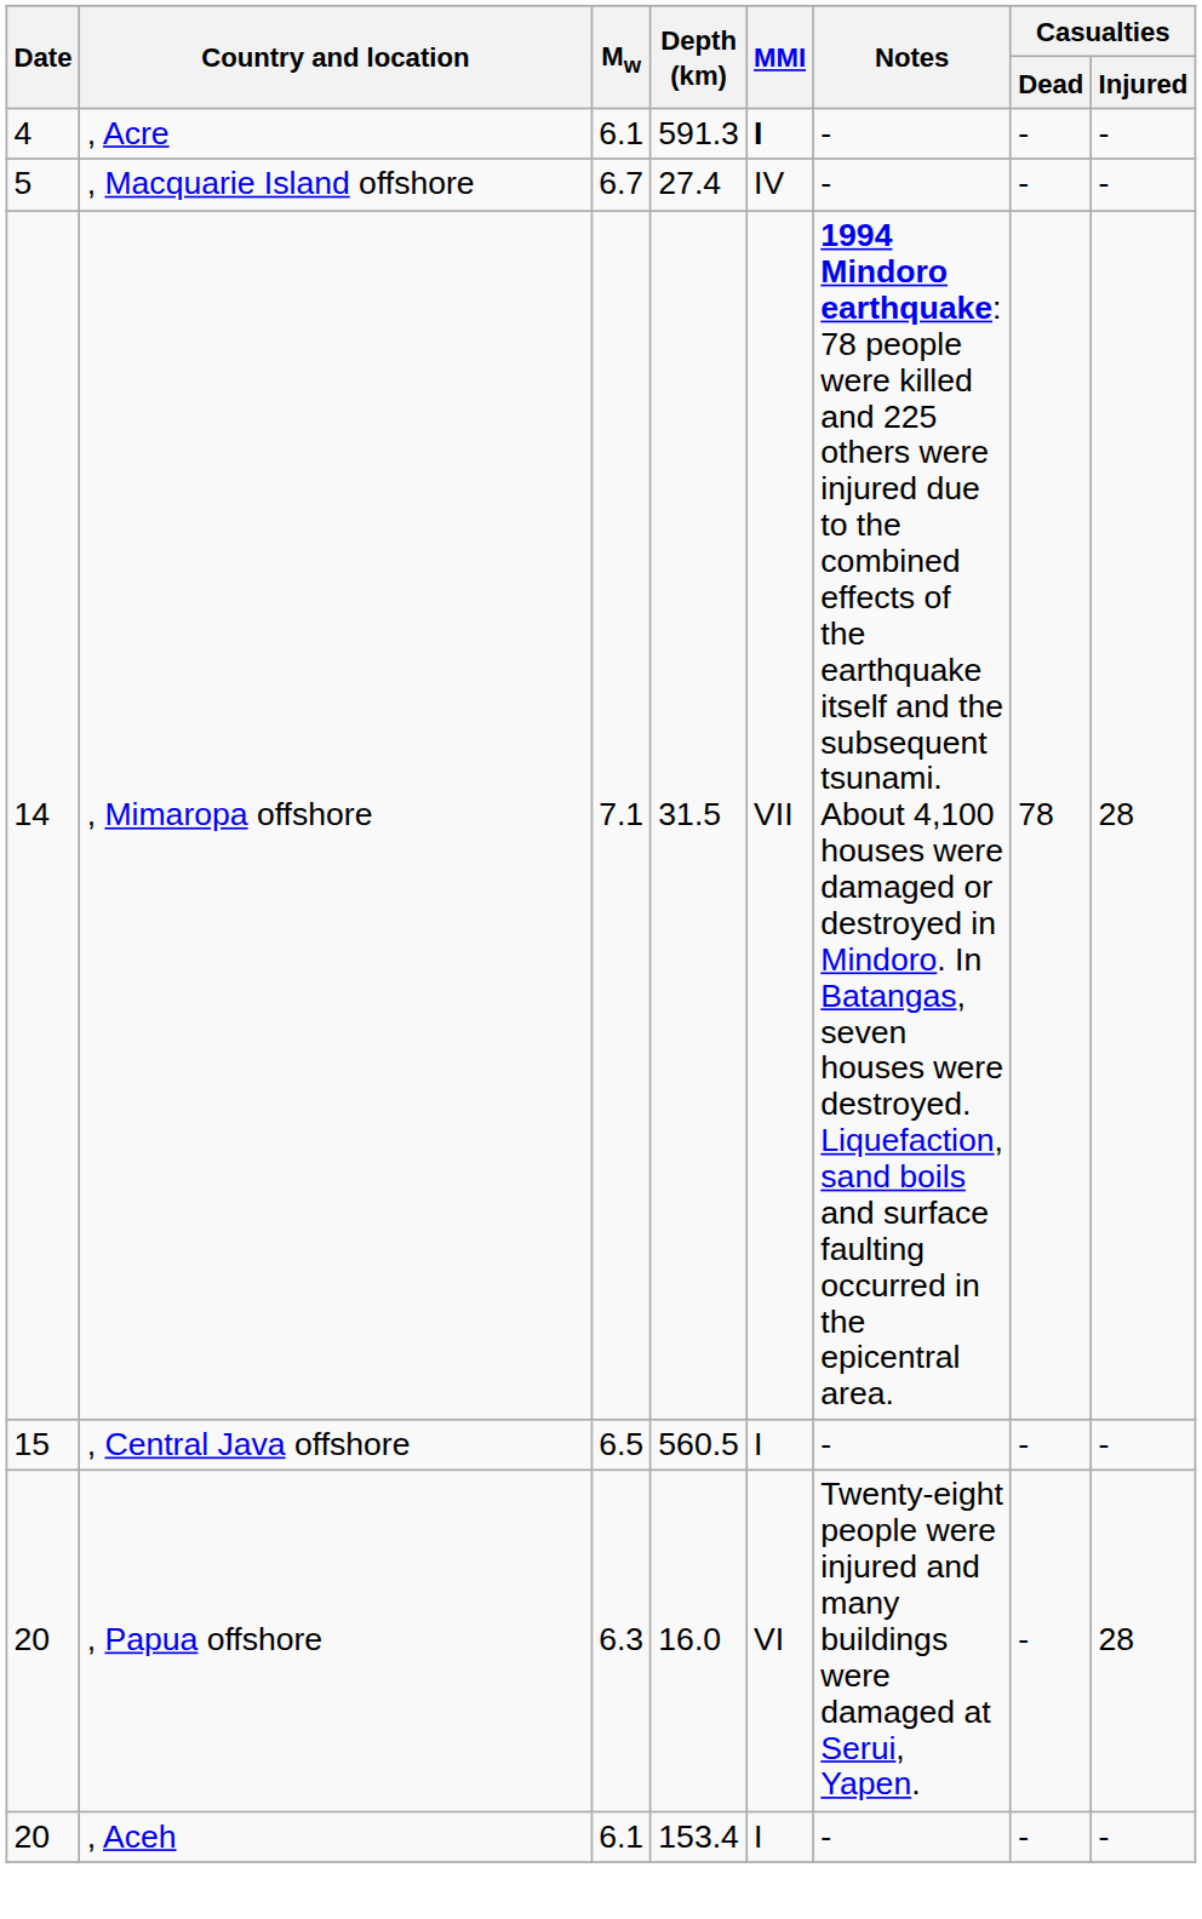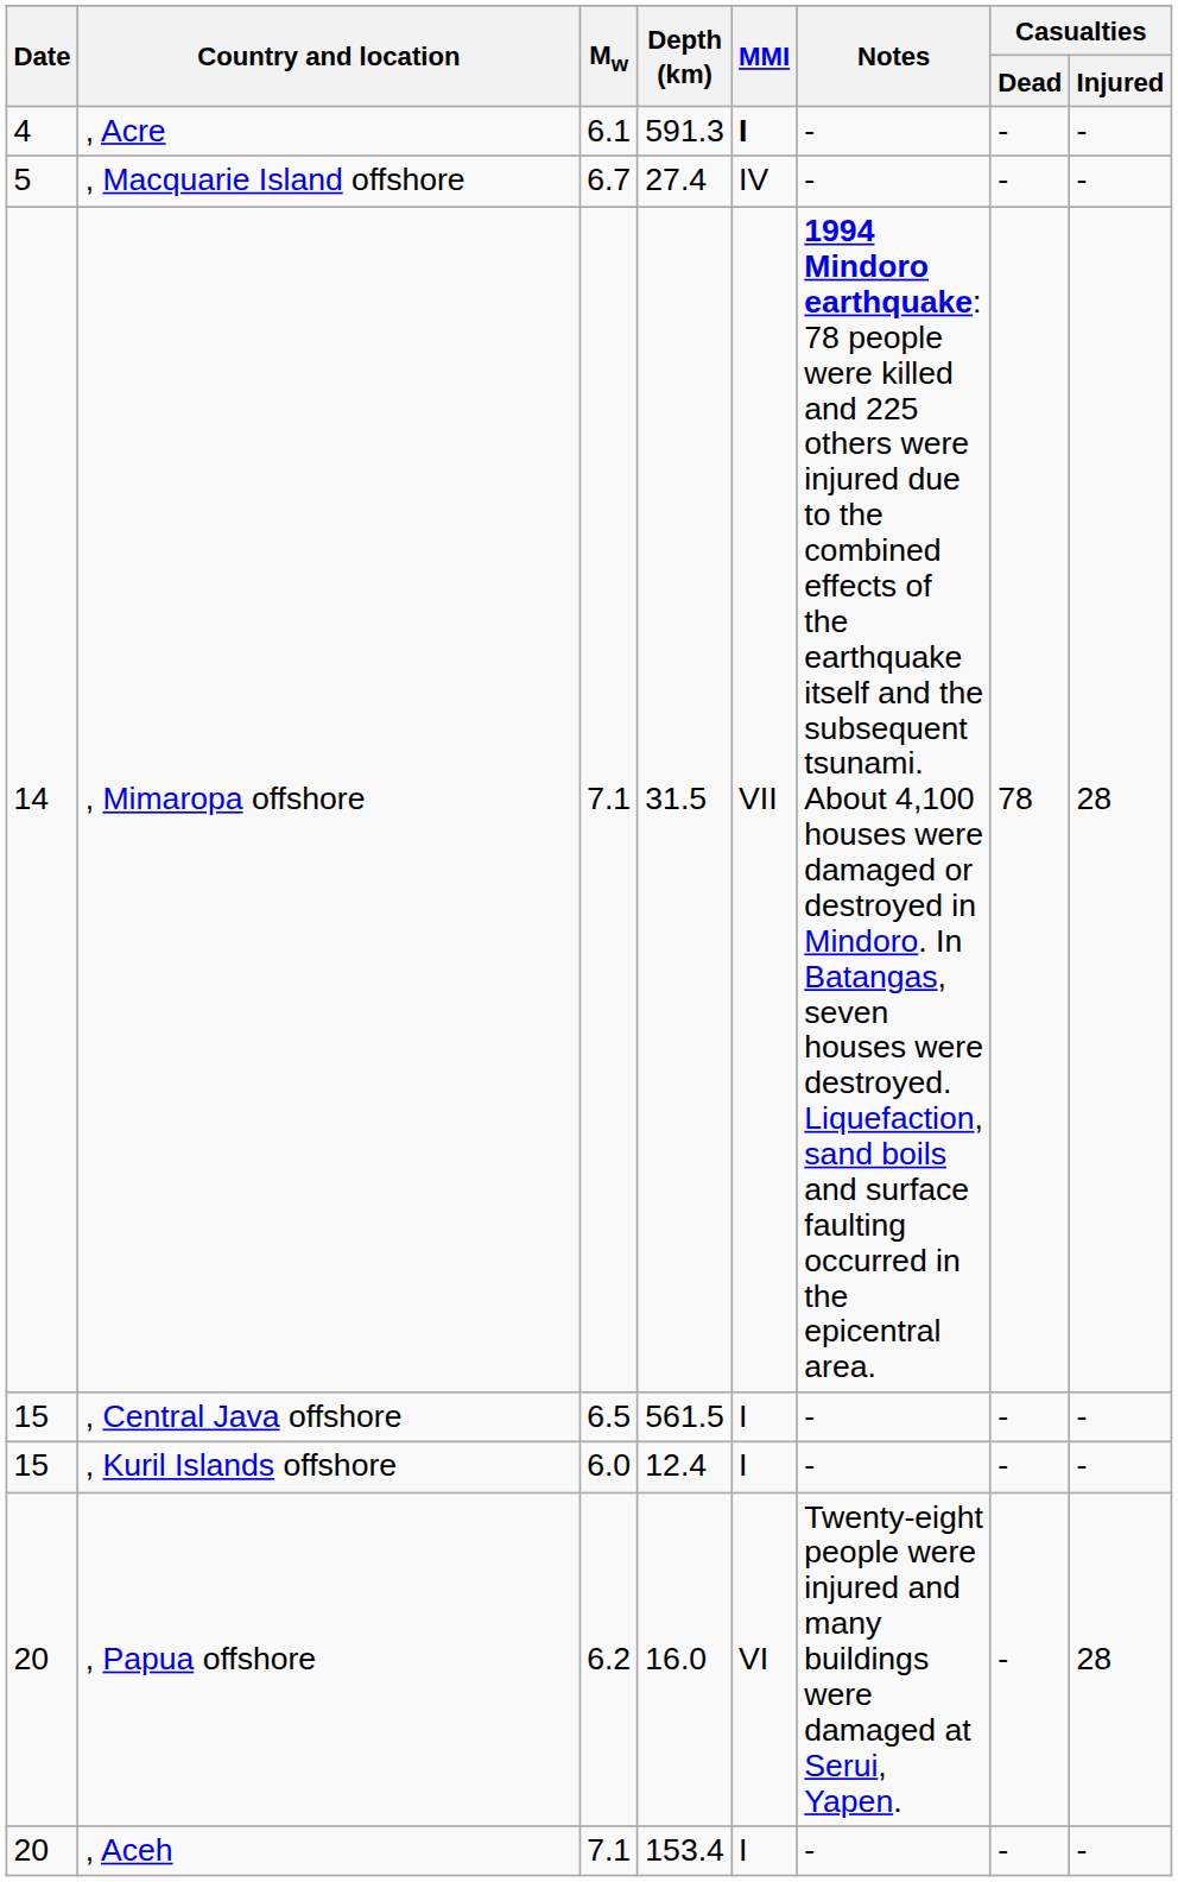 <table class="wikitable sortable" style="border:1px black; margin-left:1em;">
 <tr>
 <th rowspan="2"><small>Date</small></th>
 <th rowspan="2" style="width: 310px"><small>Country and location</small></th>
 <th rowspan="2"><small>M<sub>w</sub></small></th>
 <th rowspan="2"><small>Depth (km)</small></th>
 <th rowspan="2"><small><a href='#'>MMI</a></small></th>
 <th rowspan="2" class="unsortable"><small>Notes</small></th>
 <th colspan="2"><small>Casualties</small></th>
 </tr>
 <tr>
 <th><small>Dead</small></th>
 <th><small>Injured</small></th>
 </tr>
 <tr>
 <td>4</td>
 <td>, <a href='#'>Acre</a></td>
 <td>6.1</td>
 <td>591.3</td>
 <td><strong>I</strong></td>
 <td>-</td>
 <td>-</td>
 <td>-</td>
 </tr>
 <tr>
 <td>5</td>
 <td>, <a href='#'>Macquarie Island</a> offshore</td>
 <td>6.7</td>
 <td>27.4</td>
 <td>IV</td>
 <td>-</td>
 <td>-</td>
 <td>-</td>
 </tr>
 <tr>
 <td>14</td>
 <td>, <a href='#'>Mimaropa</a> offshore</td>
 <td>7.1</td>
 <td>31.5</td>
 <td>VII</td>
 <td><strong><a href='#'>1994 Mindoro earthquake</a></strong>: 78 people were killed and 225 others were injured due to the combined effects of the earthquake itself and the subsequent tsunami. About 4,100 houses were damaged or destroyed in <a href='#'>Mindoro</a>. In <a href='#'>Batangas</a>, seven houses were destroyed. <a href='#'>Liquefaction</a>, <a href='#'>sand boils</a> and surface faulting occurred in the epicentral area.</td>
 <td>78</td>
 <td>28</td>
 </tr>
 <tr>
 <td>15</td>
 <td>, <a href='#'>Central Java</a> offshore</td>
 <td>6.5</td>
-<td>560.5</td>
+<td>561.5</td>
+<td>I</td>
+<td>-</td>
+<td>-</td>
+<td>-</td>
+</tr>
+<tr>
+<td>15</td>
+<td>, <a href='#'>Kuril Islands</a> offshore</td>
+<td>6.0</td>
+<td>12.4</td>
 <td>I</td>
 <td>-</td>
 <td>-</td>
 <td>-</td>
 </tr>
 <tr>
 <td>20</td>
 <td>, <a href='#'>Papua</a> offshore</td>
-<td>6.3</td>
+<td>6.2</td>
 <td>16.0</td>
 <td>VI</td>
 <td>Twenty-eight people were injured and many buildings were damaged at <a href='#'>Serui</a>, <a href='#'>Yapen</a>.</td>
 <td>-</td>
 <td>28</td>
 </tr>
 <tr>
 <td>20</td>
 <td>, <a href='#'>Aceh</a></td>
-<td>6.1</td>
+<td>7.1</td>
 <td>153.4</td>
 <td>I</td>
 <td>-</td>
 <td>-</td>
 <td>-</td>
 </tr>
 </table>
